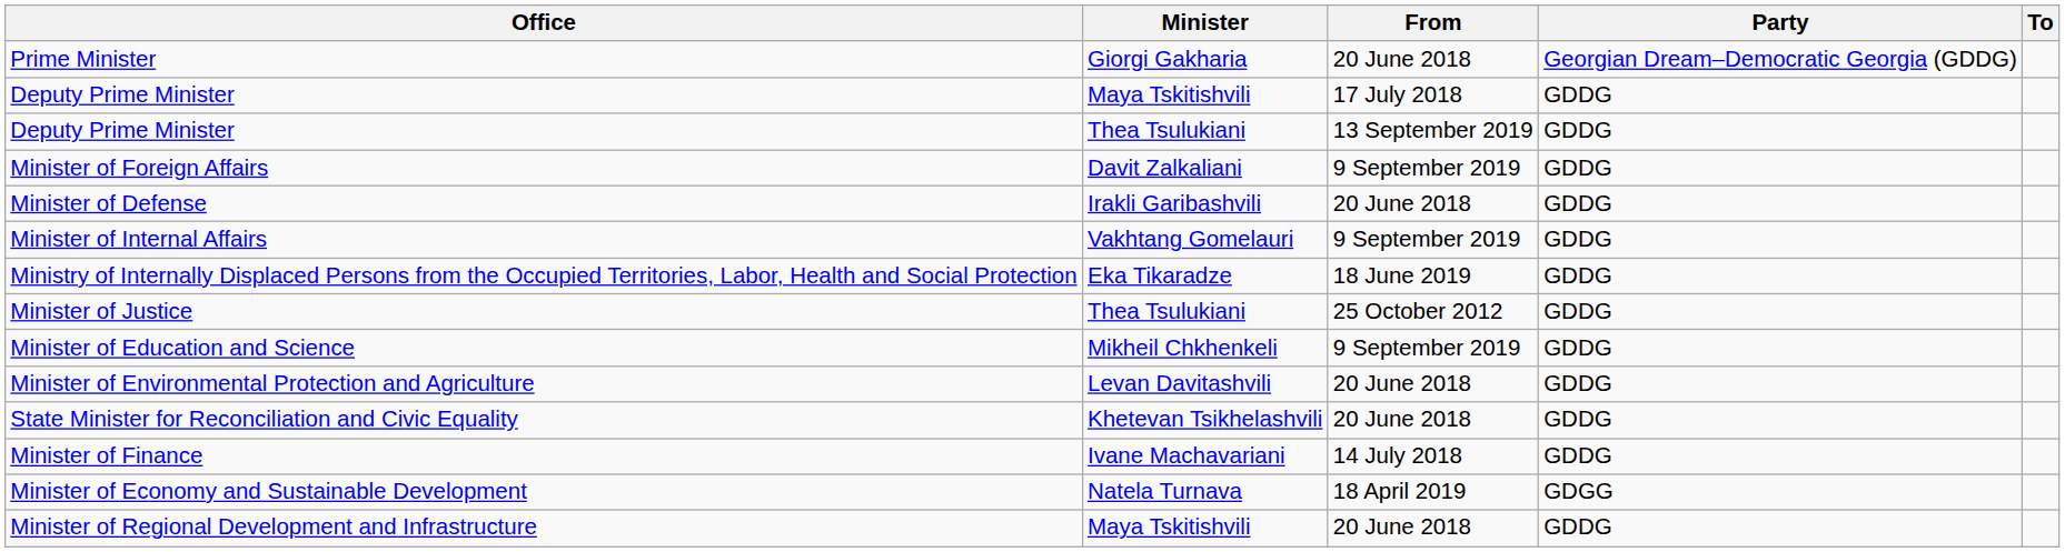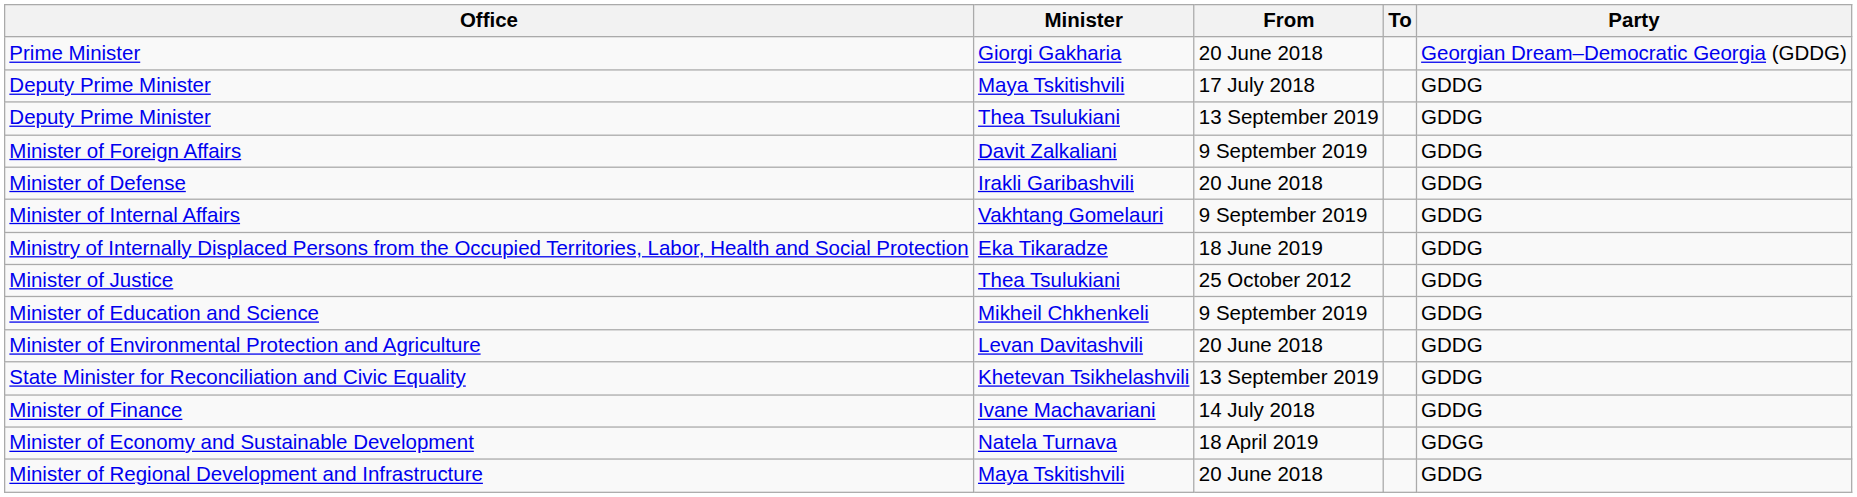 <table class="wikitable sortable">
 <tr>
 <th>Office</th>
 <th>Minister</th>
 <th>From</th>
+<th>To</th>
 <th>Party</th>
-<th>To</th>
 </tr>
 <tr>
 <td><a href='#'>Prime Minister</a></td>
 <td><a href='#'>Giorgi Gakharia</a></td>
 <td>20 June 2018</td>
+<td></td>
 <td><a href='#'>Georgian Dream–Democratic Georgia</a> (GDDG)</td>
-<td></td>
 </tr>
 <tr>
 <td><a href='#'>Deputy Prime Minister</a></td>
 <td><a href='#'>Maya Tskitishvili</a></td>
 <td>17 July 2018</td>
+<td></td>
 <td>GDDG</td>
-<td></td>
 </tr>
 <tr>
 <td><a href='#'>Deputy Prime Minister</a></td>
 <td><a href='#'>Thea Tsulukiani</a></td>
 <td>13 September 2019</td>
+<td></td>
 <td>GDDG</td>
-<td></td>
 </tr>
 <tr>
 <td><a href='#'>Minister of Foreign Affairs</a></td>
 <td><a href='#'>Davit Zalkaliani</a></td>
 <td>9 September 2019</td>
+<td></td>
 <td>GDDG</td>
-<td></td>
 </tr>
 <tr>
 <td><a href='#'>Minister of Defense</a></td>
 <td><a href='#'>Irakli Garibashvili</a></td>
 <td>20 June 2018</td>
+<td></td>
 <td>GDDG</td>
-<td></td>
 </tr>
 <tr>
 <td><a href='#'>Minister of Internal Affairs</a></td>
 <td><a href='#'>Vakhtang Gomelauri</a></td>
 <td>9 September 2019</td>
+<td></td>
 <td>GDDG</td>
-<td></td>
 </tr>
 <tr>
 <td><a href='#'>Ministry of Internally Displaced Persons from the Occupied Territories, Labor, Health and Social Protection</a></td>
 <td><a href='#'>Eka Tikaradze</a></td>
 <td>18 June 2019</td>
+<td></td>
 <td>GDDG</td>
-<td></td>
 </tr>
 <tr>
 <td><a href='#'>Minister of Justice</a></td>
 <td><a href='#'>Thea Tsulukiani</a></td>
 <td>25 October 2012</td>
+<td></td>
 <td>GDDG</td>
-<td></td>
 </tr>
 <tr>
 <td><a href='#'>Minister of Education and Science</a></td>
 <td><a href='#'>Mikheil Chkhenkeli</a></td>
 <td>9 September 2019</td>
+<td></td>
 <td>GDDG</td>
-<td></td>
 </tr>
 <tr>
 <td><a href='#'>Minister of Environmental Protection and Agriculture</a></td>
 <td><a href='#'>Levan Davitashvili</a></td>
 <td>20 June 2018</td>
+<td></td>
 <td>GDDG</td>
-<td></td>
 </tr>
 <tr>
 <td><a href='#'>State Minister for Reconciliation and Civic Equality</a></td>
 <td><a href='#'>Khetevan Tsikhelashvili</a></td>
-<td>20 June 2018</td>
+<td>13 September 2019</td>
+<td></td>
 <td>GDDG</td>
-<td></td>
 </tr>
 <tr>
 <td><a href='#'>Minister of Finance</a></td>
 <td><a href='#'>Ivane Machavariani</a></td>
 <td>14 July 2018</td>
+<td></td>
 <td>GDDG</td>
-<td></td>
 </tr>
 <tr>
 <td><a href='#'>Minister of Economy and Sustainable Development</a></td>
 <td><a href='#'>Natela Turnava</a></td>
 <td>18 April 2019</td>
+<td></td>
 <td>GDGG</td>
-<td></td>
 </tr>
 <tr>
 <td><a href='#'>Minister of Regional Development and Infrastructure</a></td>
 <td><a href='#'>Maya Tskitishvili</a></td>
 <td>20 June 2018</td>
+<td></td>
 <td>GDDG</td>
-<td></td>
 </tr>
 </table>
